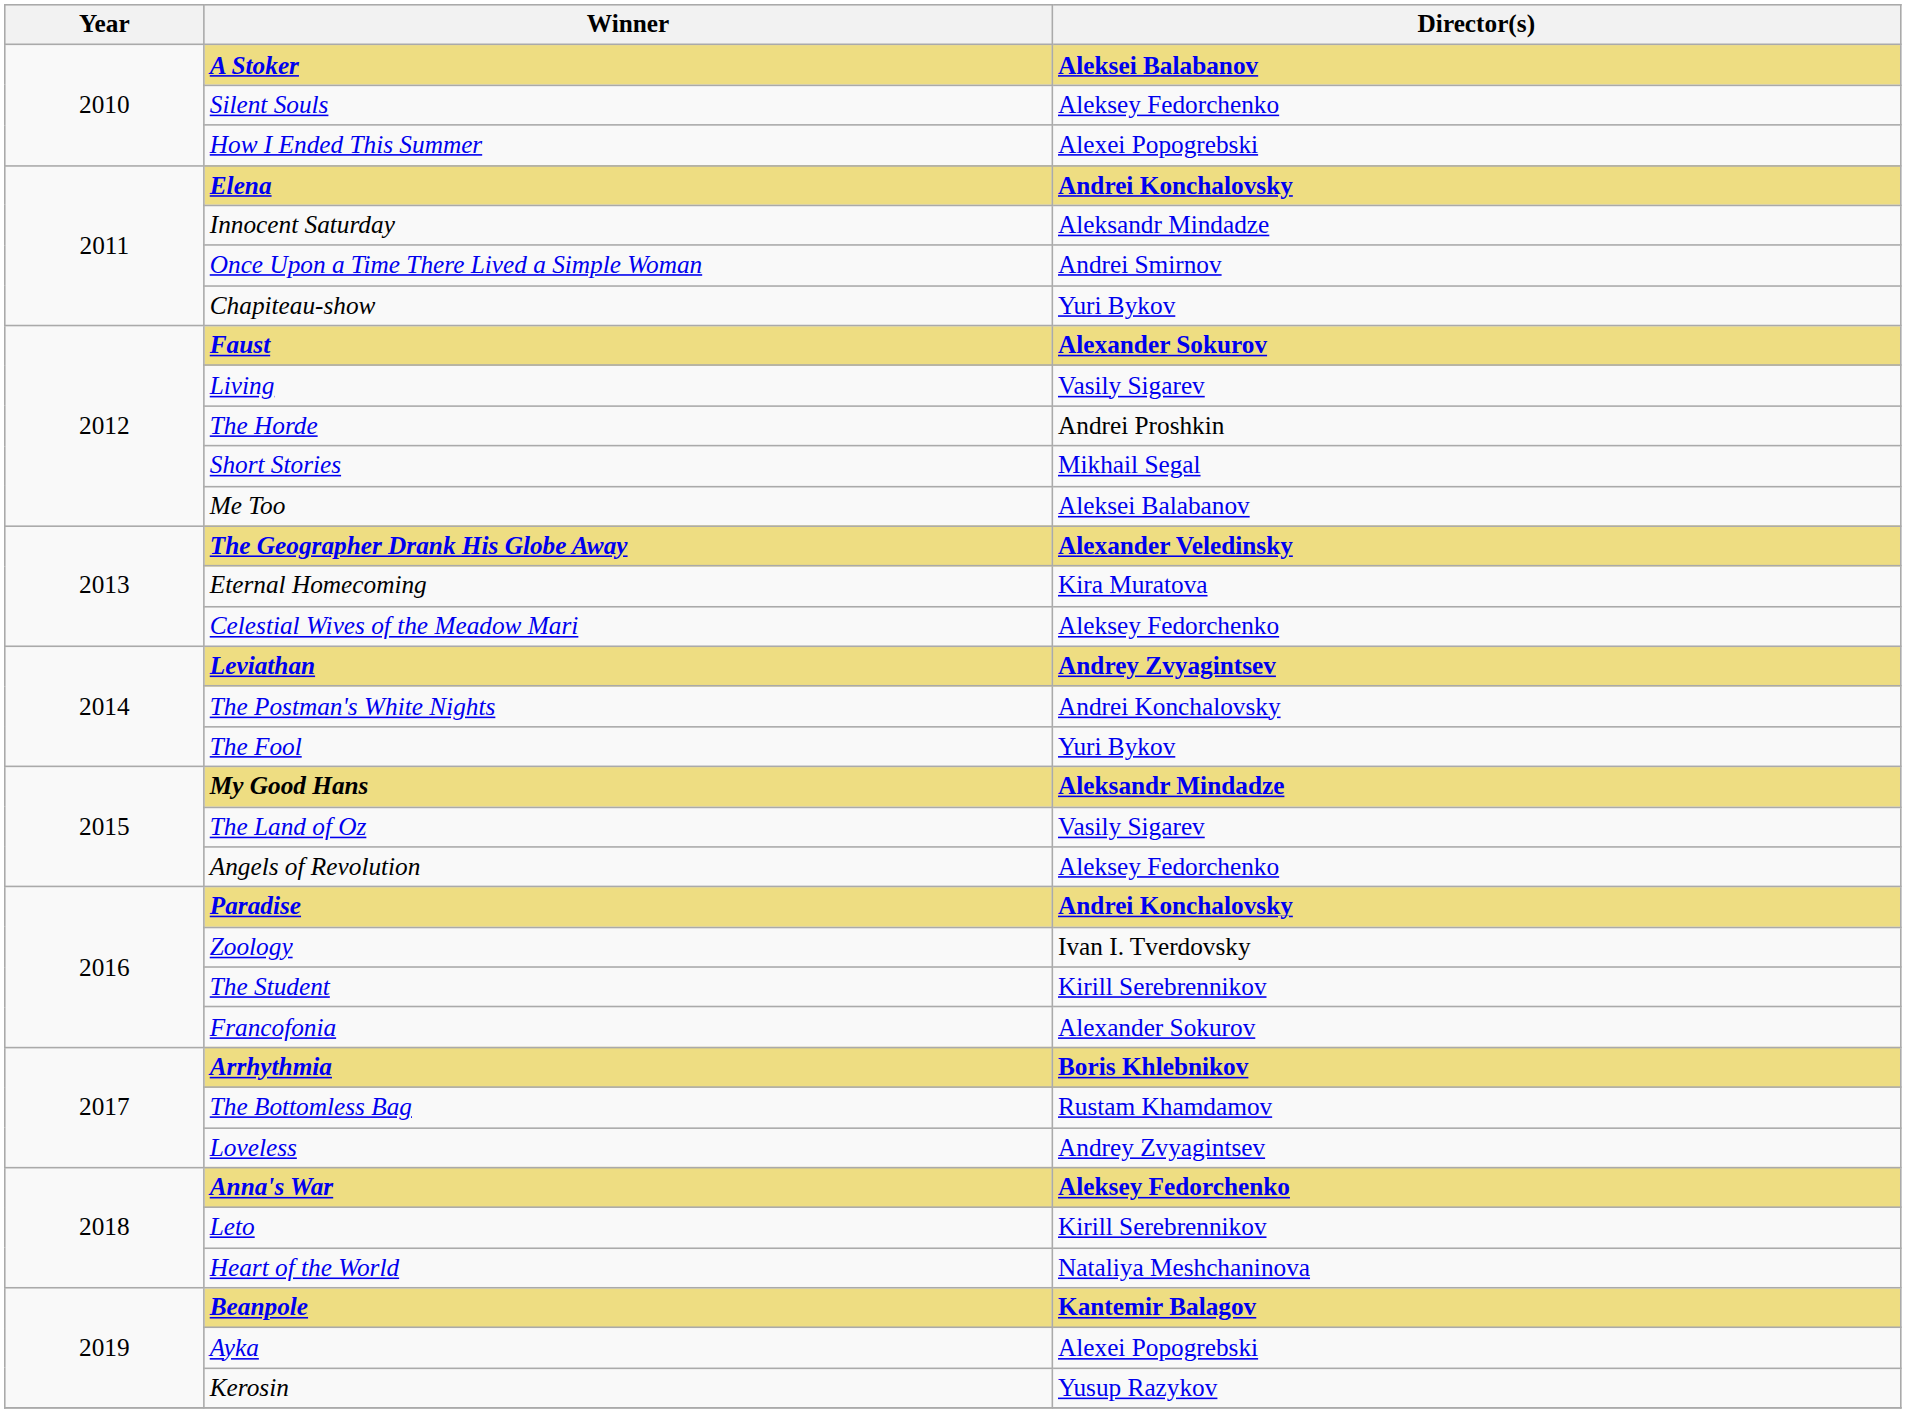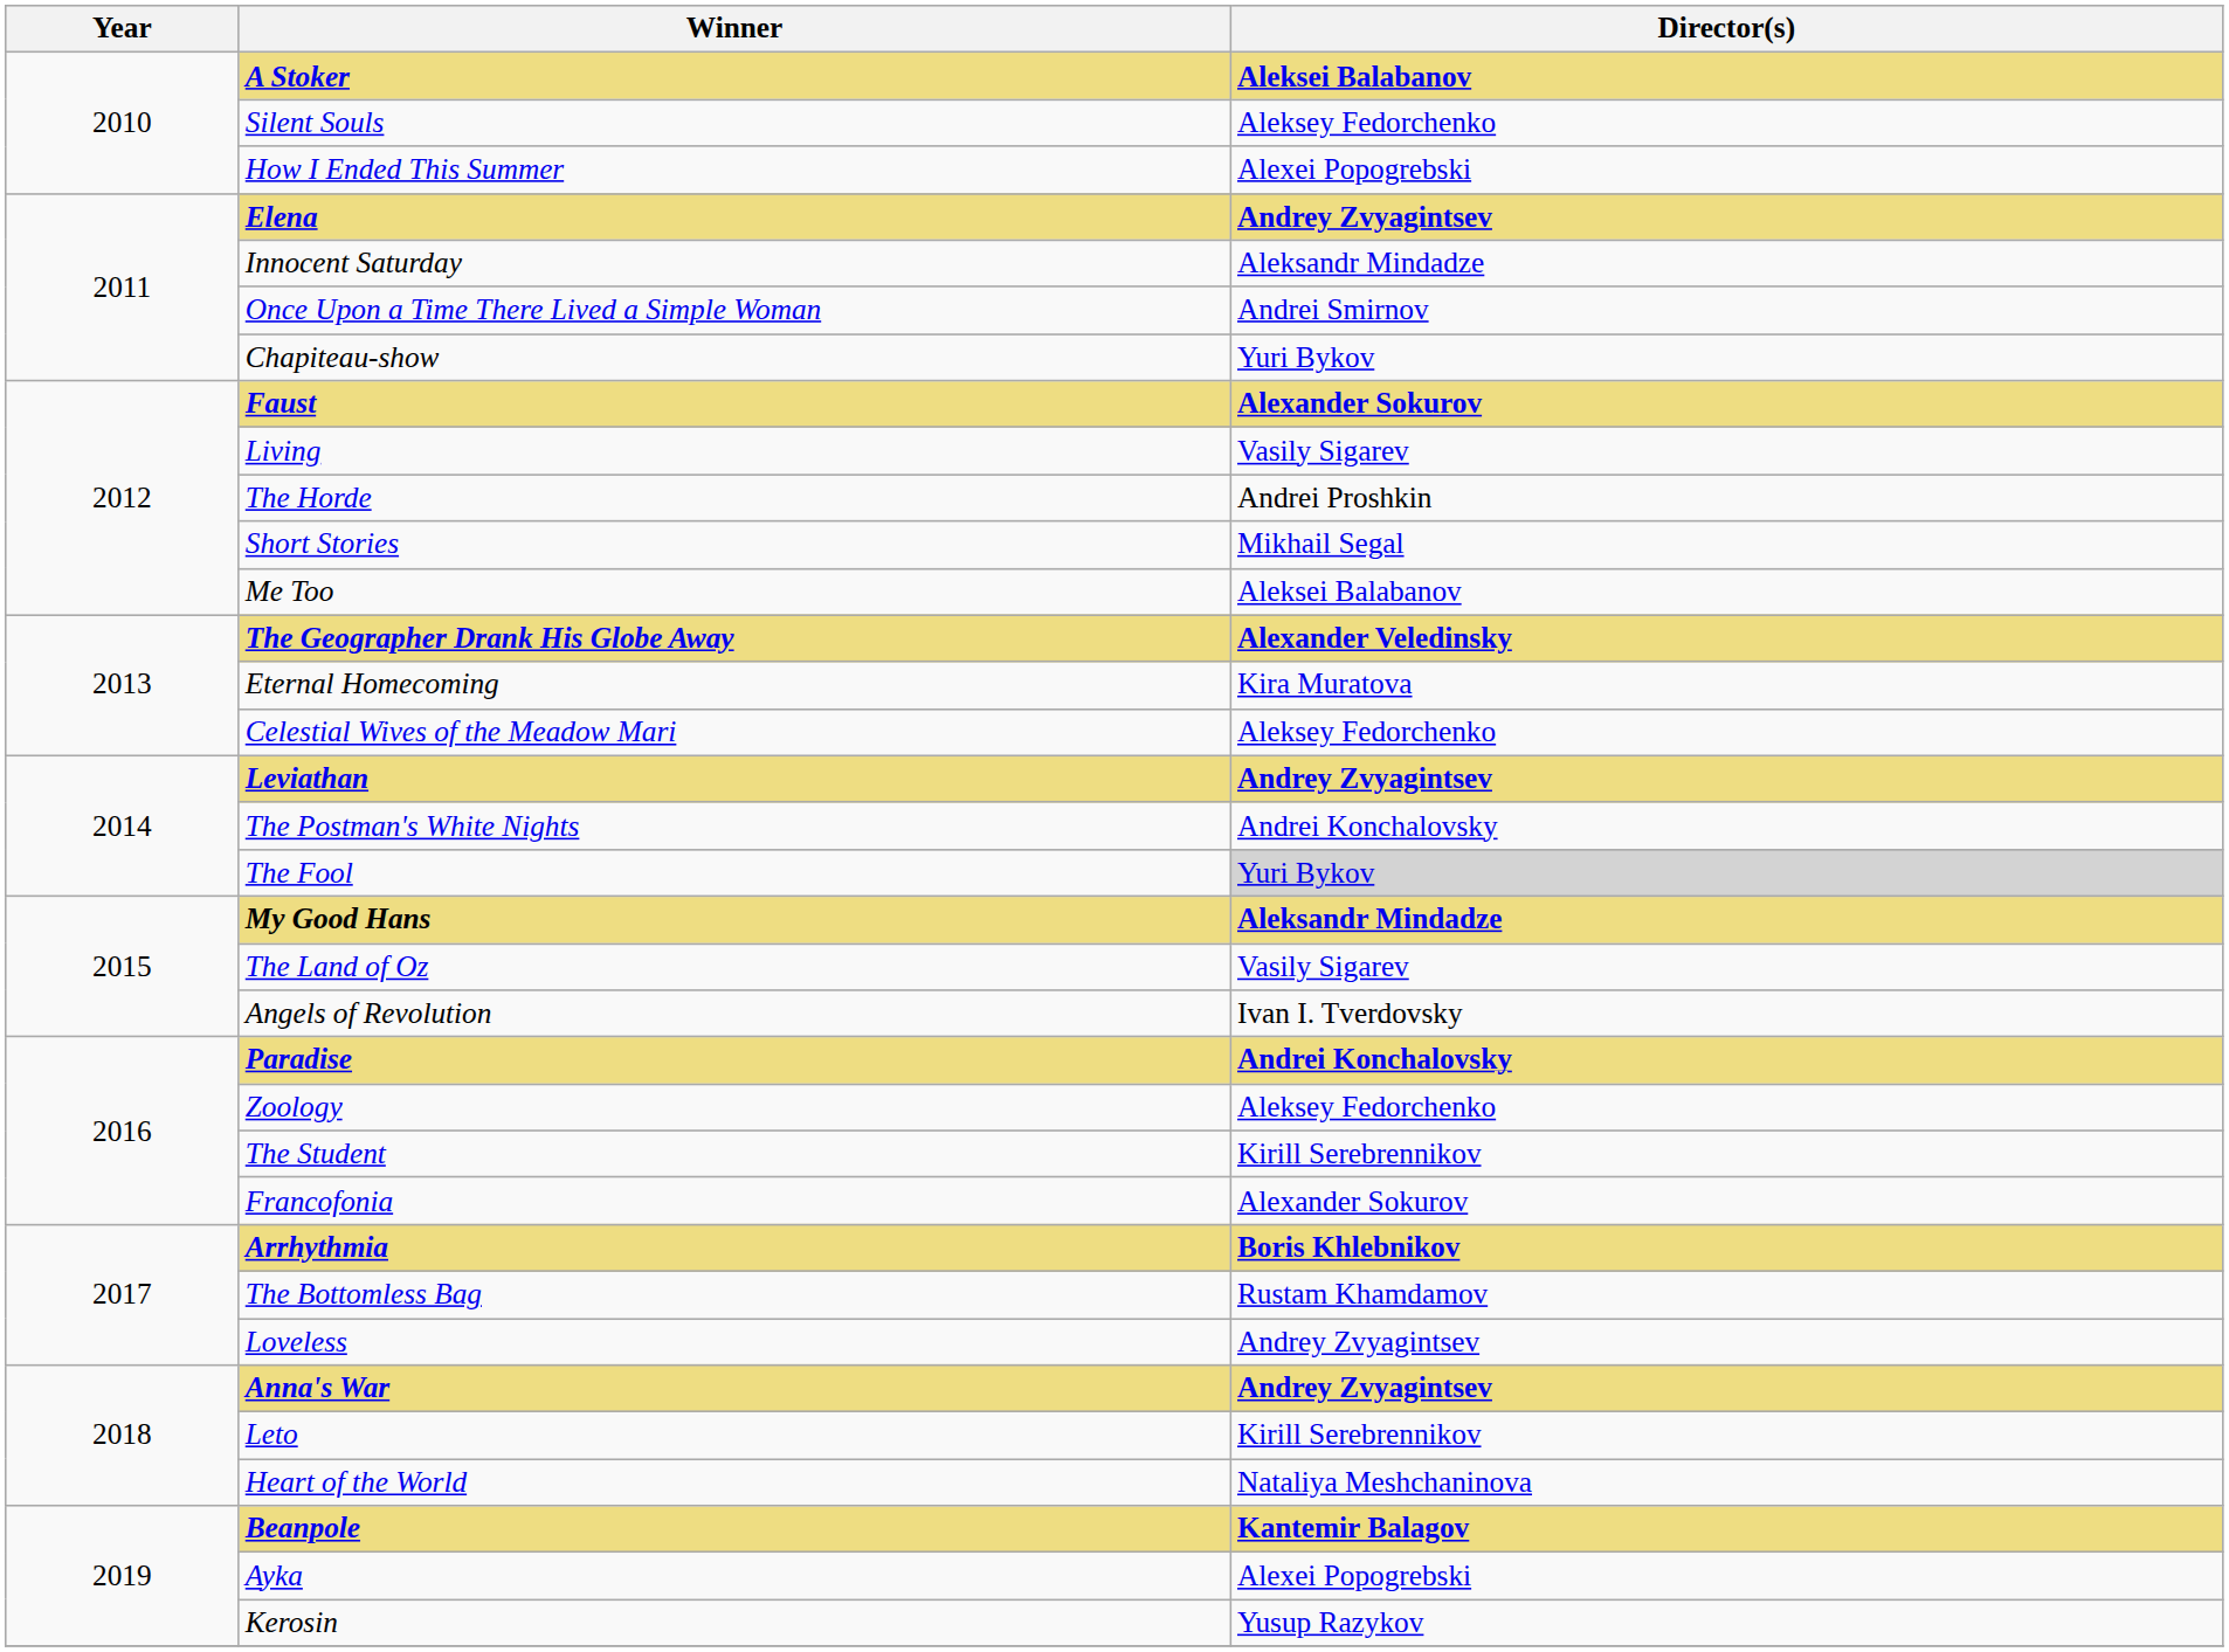 <table class="wikitable" width="95%" cellpadding="5">
 <tr>
 <th width="100"><strong>Year</strong></th>
 <th width="450"><strong>Winner</strong></th>
 <th width="450"><strong>Director(s)</strong></th>
 </tr>
 <tr>
 <td rowspan="3" style="text-align:center;">2010</td>
 <td style="background:#EEDD82;"><strong><em><a href='#'>A Stoker</a></em></strong></td>
 <td style="background:#EEDD82;"><strong><a href='#'>Aleksei Balabanov</a></strong></td>
 </tr>
 <tr>
 <td><em><a href='#'>Silent Souls</a></em></td>
 <td><a href='#'>Aleksey Fedorchenko</a></td>
 </tr>
 <tr>
 <td><em><a href='#'>How I Ended This Summer</a></em></td>
 <td><a href='#'>Alexei Popogrebski</a></td>
 </tr>
 <tr>
 <td rowspan="4" style="text-align:center;">2011</td>
 <td style="background:#EEDD82;"><strong><em><a href='#'>Elena</a></em></strong></td>
-<td style="background:#EEDD82;"><strong><a href='#'>Andrei Konchalovsky</a></strong></td>
+<td style="background:#EEDD82;"><strong><a href='#'>Andrey Zvyagintsev</a></strong></td>
 </tr>
 <tr>
 <td><em>Innocent Saturday</em></td>
 <td><a href='#'>Aleksandr Mindadze</a></td>
 </tr>
 <tr>
 <td><em><a href='#'>Once Upon a Time There Lived a Simple Woman</a></em></td>
 <td><a href='#'>Andrei Smirnov</a></td>
 </tr>
 <tr>
 <td><em>Chapiteau-show</em></td>
 <td><a href='#'>Yuri Bykov</a></td>
 </tr>
 <tr>
 <td rowspan="5" style="text-align:center;">2012</td>
 <td style="background:#EEDD82;"><strong><em><a href='#'>Faust</a></em></strong></td>
 <td style="background:#EEDD82;"><strong><a href='#'>Alexander Sokurov</a></strong></td>
 </tr>
 <tr>
 <td><em><a href='#'>Living</a></em></td>
 <td><a href='#'>Vasily Sigarev</a></td>
 </tr>
 <tr>
 <td><em><a href='#'>The Horde</a></em></td>
 <td>Andrei Proshkin</td>
 </tr>
 <tr>
 <td><em><a href='#'>Short Stories</a></em></td>
 <td><a href='#'>Mikhail Segal</a></td>
 </tr>
 <tr>
 <td><em>Me Too</em></td>
 <td><a href='#'>Aleksei Balabanov</a></td>
 </tr>
 <tr>
 <td rowspan="3" style="text-align:center;">2013</td>
 <td style="background:#EEDD82;"><strong><em><a href='#'>The Geographer Drank His Globe Away</a></em></strong></td>
 <td style="background:#EEDD82;"><strong><a href='#'>Alexander Veledinsky</a></strong></td>
 </tr>
 <tr>
 <td><em>Eternal Homecoming</em></td>
 <td><a href='#'>Kira Muratova</a></td>
 </tr>
 <tr>
 <td><em><a href='#'>Celestial Wives of the Meadow Mari</a></em></td>
 <td><a href='#'>Aleksey Fedorchenko</a></td>
 </tr>
 <tr>
 <td rowspan="3" style="text-align:center;">2014</td>
 <td style="background:#EEDD82;"><strong><em><a href='#'>Leviathan</a></em></strong></td>
 <td style="background:#EEDD82;"><strong><a href='#'>Andrey Zvyagintsev</a></strong></td>
 </tr>
 <tr>
 <td><em><a href='#'>The Postman's White Nights</a></em></td>
 <td><a href='#'>Andrei Konchalovsky</a></td>
 </tr>
 <tr>
 <td><em><a href='#'>The Fool</a></em></td>
-<td><a href='#'>Yuri Bykov</a></td>
+<td style="background: lightgrey;"><a href='#'>Yuri Bykov</a></td>
 </tr>
 <tr>
 <td rowspan="3" style="text-align:center;">2015</td>
 <td style="background:#EEDD82;"><strong><em>My Good Hans</em></strong></td>
 <td style="background:#EEDD82;"><strong><a href='#'>Aleksandr Mindadze</a></strong></td>
 </tr>
 <tr>
 <td><em><a href='#'>The Land of Oz</a></em></td>
 <td><a href='#'>Vasily Sigarev</a></td>
 </tr>
 <tr>
 <td><em>Angels of Revolution</em></td>
-<td><a href='#'>Aleksey Fedorchenko</a></td>
+<td>Ivan I. Tverdovsky</td>
 </tr>
 <tr>
 <td rowspan="4" style="text-align:center;">2016</td>
 <td style="background:#EEDD82;"><strong><em><a href='#'>Paradise</a></em></strong></td>
 <td style="background:#EEDD82;"><strong><a href='#'>Andrei Konchalovsky</a></strong></td>
 </tr>
 <tr>
 <td><em><a href='#'>Zoology</a></em></td>
-<td>Ivan I. Tverdovsky</td>
+<td><a href='#'>Aleksey Fedorchenko</a></td>
 </tr>
 <tr>
 <td><em><a href='#'>The Student</a></em></td>
 <td><a href='#'>Kirill Serebrennikov</a></td>
 </tr>
 <tr>
 <td><em><a href='#'>Francofonia</a></em></td>
 <td><a href='#'>Alexander Sokurov</a></td>
 </tr>
 <tr>
 <td rowspan="3" style="text-align:center;">2017</td>
 <td style="background:#EEDD82;"><strong><em><a href='#'>Arrhythmia</a></em></strong></td>
 <td style="background:#EEDD82;"><strong><a href='#'>Boris Khlebnikov</a></strong></td>
 </tr>
 <tr>
 <td><em><a href='#'>The Bottomless Bag</a></em></td>
 <td><a href='#'>Rustam Khamdamov</a></td>
 </tr>
 <tr>
 <td><em><a href='#'>Loveless</a></em></td>
 <td><a href='#'>Andrey Zvyagintsev</a></td>
 </tr>
 <tr>
 <td rowspan="3" style="text-align:center;">2018</td>
 <td style="background:#EEDD82;"><strong><em><a href='#'>Anna's War</a></em></strong></td>
-<td style="background:#EEDD82;"><strong><a href='#'>Aleksey Fedorchenko</a></strong></td>
+<td style="background:#EEDD82;"><strong><a href='#'>Andrey Zvyagintsev</a></strong></td>
 </tr>
 <tr>
 <td><em><a href='#'>Leto</a></em></td>
 <td><a href='#'>Kirill Serebrennikov</a></td>
 </tr>
 <tr>
 <td><em><a href='#'>Heart of the World</a></em></td>
 <td><a href='#'>Nataliya Meshchaninova</a></td>
 </tr>
 <tr>
 <td rowspan="3" style="text-align:center;">2019</td>
 <td style="background:#EEDD82;"><strong><em><a href='#'>Beanpole</a></em></strong></td>
 <td style="background:#EEDD82;"><strong><a href='#'>Kantemir Balagov</a></strong></td>
 </tr>
 <tr>
 <td><em><a href='#'>Ayka</a></em></td>
 <td><a href='#'>Alexei Popogrebski</a></td>
 </tr>
 <tr>
 <td><em>Kerosin</em></td>
 <td><a href='#'>Yusup Razykov</a></td>
 </tr>
 <tr>
 </tr>
 </table>
